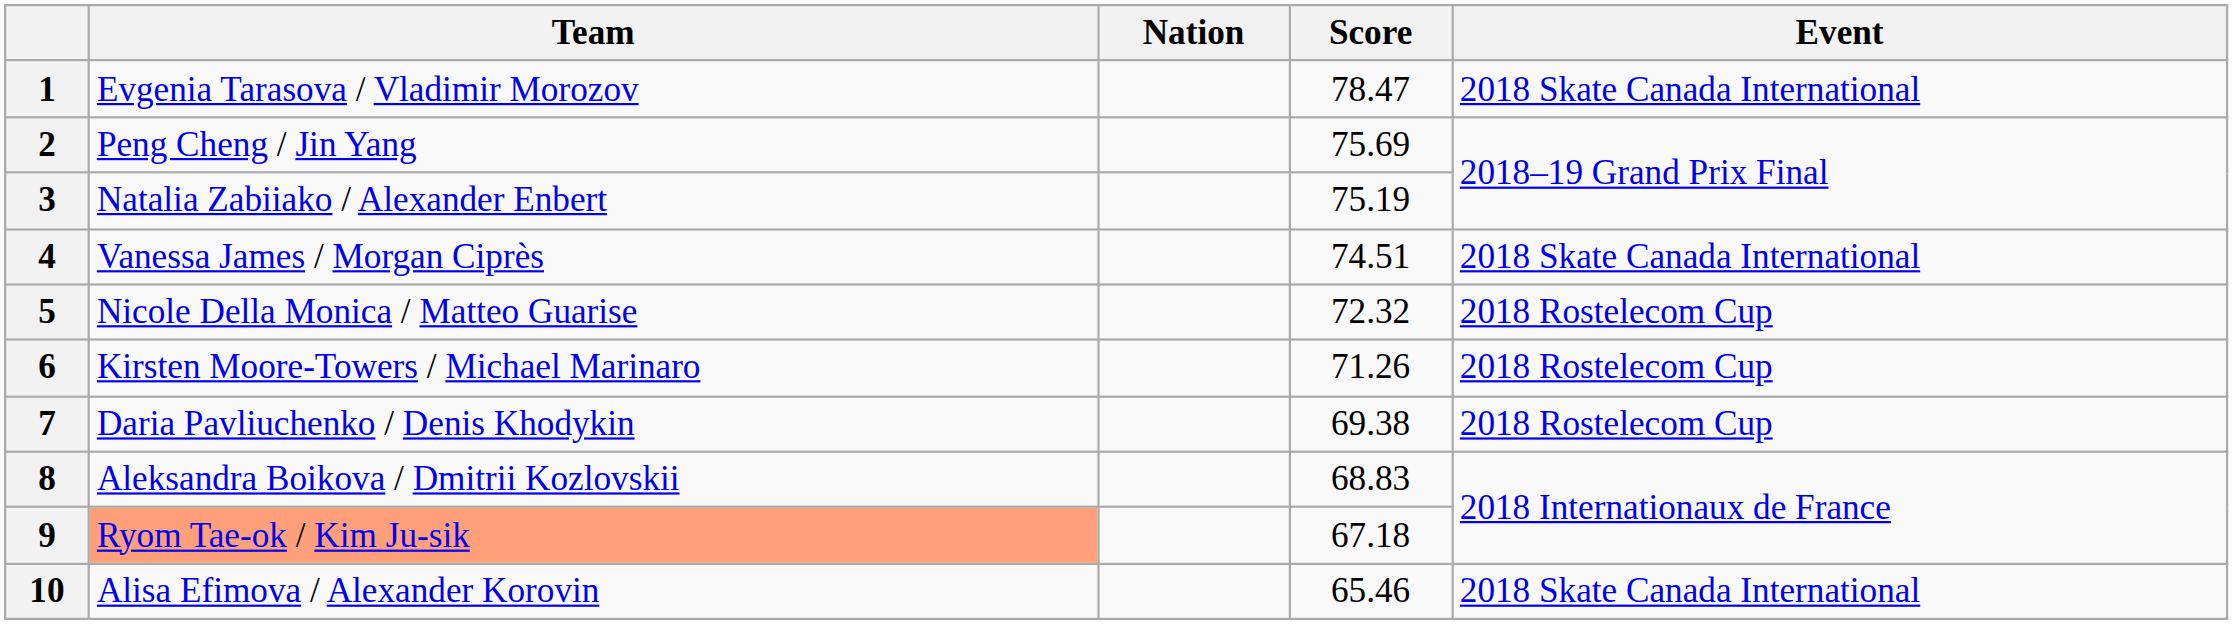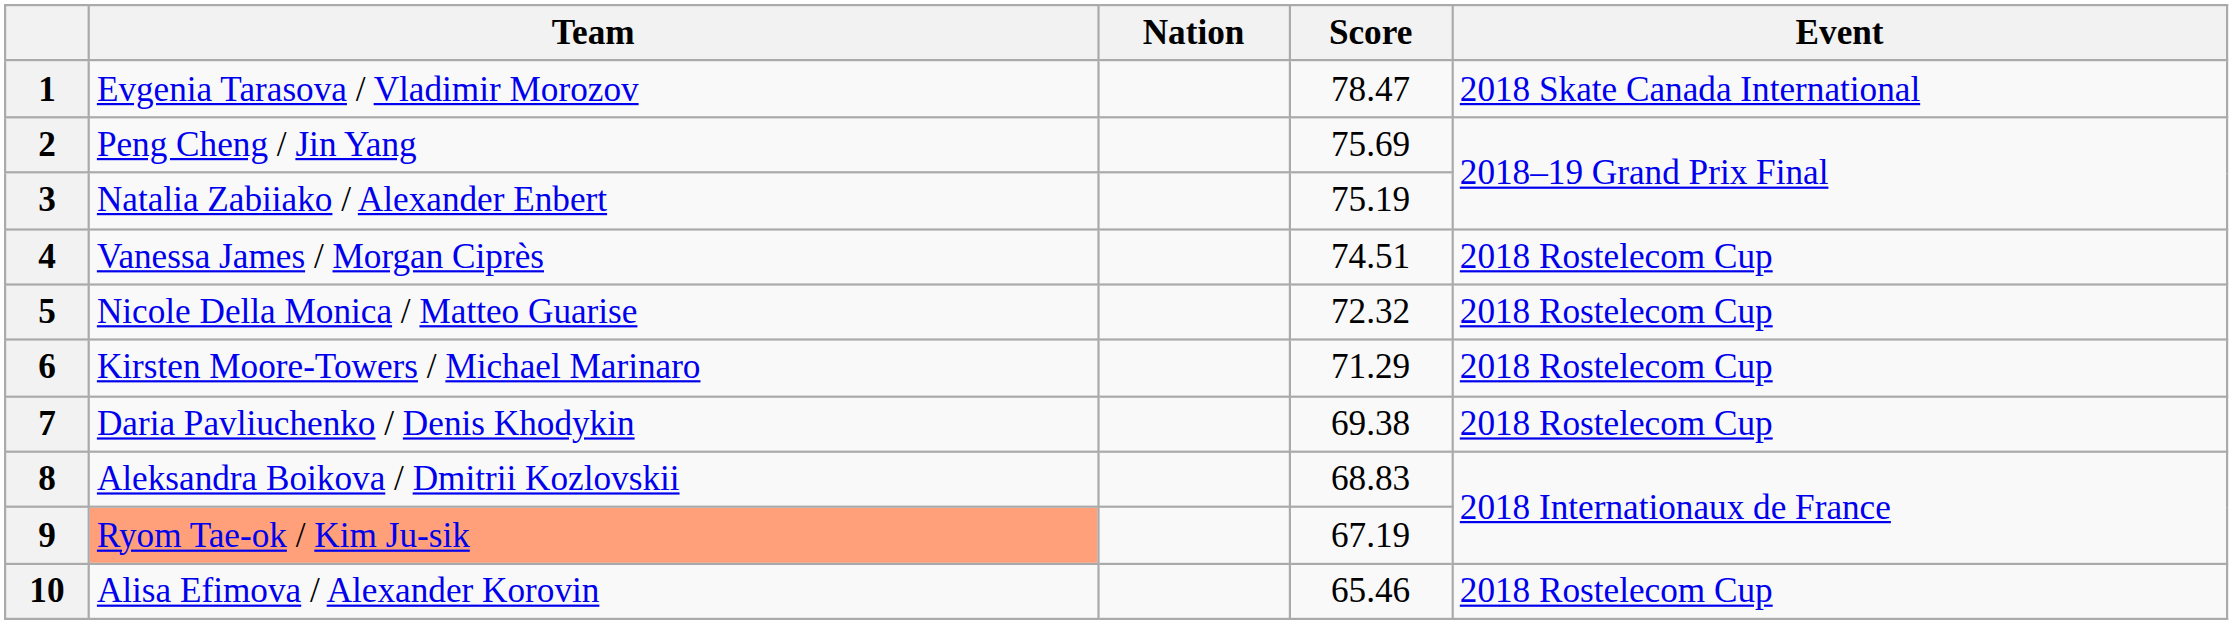 <table class="wikitable sortable" style="text-align:left; width:80%">
 <tr>
 <th scope="col"></th>
 <th scope="col">Team</th>
 <th scope="col">Nation</th>
 <th scope="col">Score</th>
 <th scope="col">Event</th>
 </tr>
 <tr>
 <th scope="row">1</th>
 <td><a href='#'>Evgenia Tarasova</a> / <a href='#'>Vladimir Morozov</a></td>
 <td></td>
 <td style="text-align:center;">78.47</td>
 <td><a href='#'>2018 Skate Canada International</a></td>
 </tr>
 <tr>
 <th scope="row">2</th>
 <td><a href='#'>Peng Cheng</a> / <a href='#'>Jin Yang</a></td>
 <td></td>
 <td style="text-align:center;">75.69</td>
 <td rowspan="2"><a href='#'>2018–19 Grand Prix Final</a></td>
 </tr>
 <tr>
 <th scope="row">3</th>
 <td><a href='#'>Natalia Zabiiako</a> / <a href='#'>Alexander Enbert</a></td>
 <td></td>
 <td style="text-align:center;">75.19</td>
 </tr>
 <tr>
 <th scope="row">4</th>
 <td><a href='#'>Vanessa James</a> / <a href='#'>Morgan Ciprès</a></td>
 <td></td>
 <td style="text-align:center;">74.51</td>
-<td><a href='#'>2018 Skate Canada International</a></td>
+<td><a href='#'>2018 Rostelecom Cup</a></td>
 </tr>
 <tr>
 <th scope="row">5</th>
 <td><a href='#'>Nicole Della Monica</a> / <a href='#'>Matteo Guarise</a></td>
 <td></td>
 <td style="text-align:center;">72.32</td>
 <td><a href='#'>2018 Rostelecom Cup</a></td>
 </tr>
 <tr>
 <th scope="row">6</th>
 <td><a href='#'>Kirsten Moore-Towers</a> / <a href='#'>Michael Marinaro</a></td>
 <td></td>
-<td style="text-align:center;">71.26</td>
+<td style="text-align:center;">71.29</td>
 <td><a href='#'>2018 Rostelecom Cup</a></td>
 </tr>
 <tr>
 <th scope="row">7</th>
 <td><a href='#'>Daria Pavliuchenko</a> / <a href='#'>Denis Khodykin</a></td>
 <td></td>
 <td style="text-align:center;">69.38</td>
 <td><a href='#'>2018 Rostelecom Cup</a></td>
 </tr>
 <tr>
 <th scope="row">8</th>
 <td><a href='#'>Aleksandra Boikova</a> / <a href='#'>Dmitrii Kozlovskii</a></td>
 <td></td>
 <td style="text-align:center;">68.83</td>
 <td rowspan="2"><a href='#'>2018 Internationaux de France</a></td>
 </tr>
 <tr>
 <th scope="row">9</th>
 <td style="background: lightsalmon;"><a href='#'>Ryom Tae-ok</a> / <a href='#'>Kim Ju-sik</a></td>
 <td></td>
-<td style="text-align:center;">67.18</td>
+<td style="text-align:center;">67.19</td>
 </tr>
 <tr>
 <th scope="row">10</th>
 <td><a href='#'>Alisa Efimova</a> / <a href='#'>Alexander Korovin</a></td>
 <td></td>
 <td style="text-align:center;">65.46</td>
-<td><a href='#'>2018 Skate Canada International</a></td>
+<td><a href='#'>2018 Rostelecom Cup</a></td>
 </tr>
 </table>
